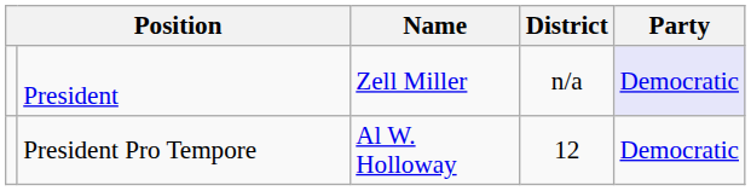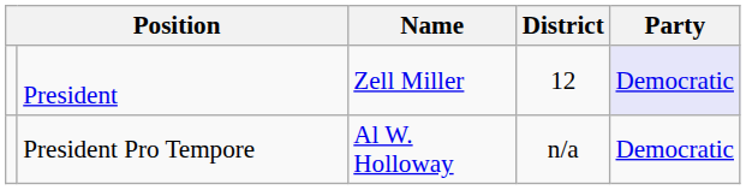 <table class="wikitable">
 <tr>
 <th colspan=2 align=center>Position</th>
 <th width="099" align=center>Name</th>
 <th align=center>District</th>
 <th align=center>Party</th>
 </tr>
 <tr>
 <td></td>
 <td width="201"><br><a href='#'>President</a></td>
 <td><a href='#'>Zell Miller</a></td>
-<td align=center>n/a</td>
+<td align=center>12</td>
 <td style="background: lavender;"><a href='#'>Democratic</a></td>
 </tr>
 <tr>
 <td></td>
 <td>President Pro Tempore</td>
 <td><a href='#'>Al W. Holloway</a></td>
-<td align=center>12</td>
+<td align=center>n/a</td>
 <td><a href='#'>Democratic</a></td>
 </tr>
 </table>
